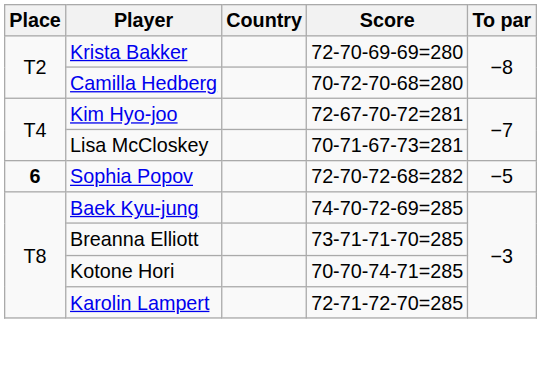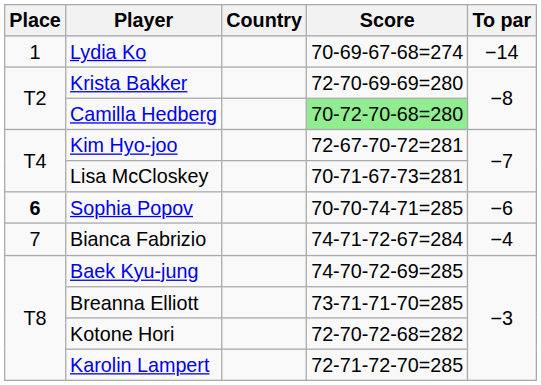 <table class="wikitable" style="font-size:95%;">
 <tr>
 <th>Place</th>
 <th>Player</th>
 <th>Country</th>
 <th>Score</th>
 <th>To par</th>
+</tr>
+<tr>
+<td align=center>1</td>
+<td><a href='#'>Lydia Ko</a></td>
+<td></td>
+<td>70-69-67-68=274</td>
+<td align=center>−14</td>
 </tr>
 <tr>
 <td rowspan=2 align=center>T2</td>
 <td><a href='#'>Krista Bakker</a></td>
 <td></td>
 <td>72-70-69-69=280</td>
 <td rowspan=2 align=center>−8</td>
 </tr>
 <tr>
 <td><a href='#'>Camilla Hedberg</a></td>
 <td></td>
-<td>70-72-70-68=280</td>
+<td style="background: lightgreen;">70-72-70-68=280</td>
 </tr>
 <tr>
 <td rowspan=2 align=center>T4</td>
 <td><a href='#'>Kim Hyo-joo</a></td>
 <td></td>
 <td>72-67-70-72=281</td>
 <td rowspan=2 align=center>−7</td>
 </tr>
 <tr>
 <td>Lisa McCloskey</td>
 <td></td>
 <td>70-71-67-73=281</td>
 </tr>
 <tr>
 <td align=center><strong>6</strong></td>
 <td><a href='#'>Sophia Popov</a></td>
 <td></td>
-<td>72-70-72-68=282</td>
-<td align=center>−5</td>
+<td>70-70-74-71=285</td>
+<td align=center>−6</td>
+</tr>
+<tr>
+<td align=center>7</td>
+<td>Bianca Fabrizio</td>
+<td></td>
+<td>74-71-72-67=284</td>
+<td align=center>−4</td>
 </tr>
 <tr>
 <td rowspan=4 align=center>T8</td>
 <td><a href='#'>Baek Kyu-jung</a></td>
 <td></td>
 <td>74-70-72-69=285</td>
 <td rowspan=4 align=center>−3</td>
 </tr>
 <tr>
 <td>Breanna Elliott</td>
 <td></td>
 <td>73-71-71-70=285</td>
 </tr>
 <tr>
 <td>Kotone Hori</td>
 <td></td>
-<td>70-70-74-71=285</td>
+<td>72-70-72-68=282</td>
 </tr>
 <tr>
 <td><a href='#'>Karolin Lampert</a></td>
 <td></td>
 <td>72-71-72-70=285</td>
 </tr>
 </table>
